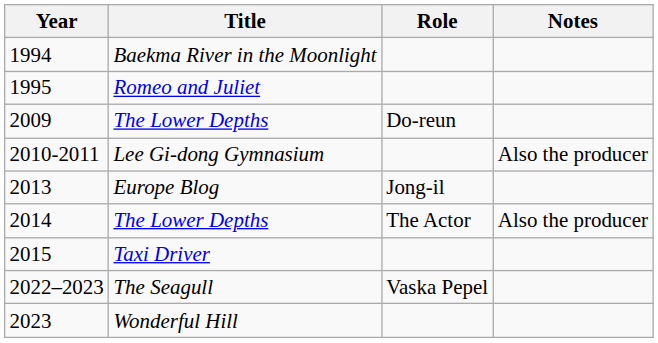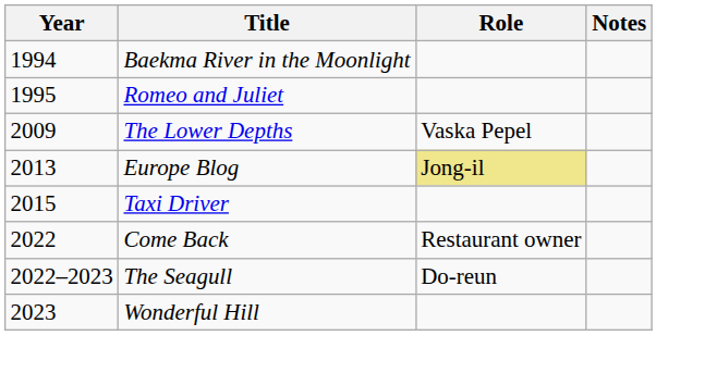 <table class="wikitable">
 <tr>
 <th>Year</th>
 <th>Title</th>
 <th>Role</th>
 <th>Notes</th>
 </tr>
 <tr>
 <td>1994</td>
 <td><em>Baekma River in the Moonlight</em></td>
 <td></td>
 <td></td>
 </tr>
 <tr>
 <td>1995</td>
 <td><em><a href='#'>Romeo and Juliet</a></em></td>
 <td></td>
 <td></td>
 </tr>
 <tr>
 <td>2009</td>
 <td><em><a href='#'>The Lower Depths</a></em></td>
-<td>Do-reun</td>
+<td>Vaska Pepel</td>
 <td></td>
-</tr>
-<tr>
-<td>2010-2011</td>
-<td><em>Lee Gi-dong Gymnasium</em></td>
-<td></td>
-<td>Also the producer</td>
 </tr>
 <tr>
 <td>2013</td>
 <td><em>Europe Blog</em></td>
-<td>Jong-il</td>
+<td style="background: khaki;">Jong-il</td>
 <td></td>
-</tr>
-<tr>
-<td>2014</td>
-<td><em><a href='#'>The Lower Depths</a></em></td>
-<td>The Actor</td>
-<td>Also the producer</td>
 </tr>
 <tr>
 <td>2015</td>
 <td><em><a href='#'>Taxi Driver</a></em></td>
 <td></td>
 <td></td>
 </tr>
 <tr>
+<td>2022</td>
+<td><em>Come Back</em></td>
+<td>Restaurant owner</td>
+<td></td>
+</tr>
+<tr>
 <td>2022–2023</td>
 <td><em>The Seagull</em> </td>
-<td>Vaska Pepel</td>
+<td>Do-reun</td>
 <td></td>
 </tr>
 <tr>
 <td>2023</td>
 <td><em>Wonderful Hill</em></td>
 <td></td>
 <td></td>
 </tr>
 </table>
